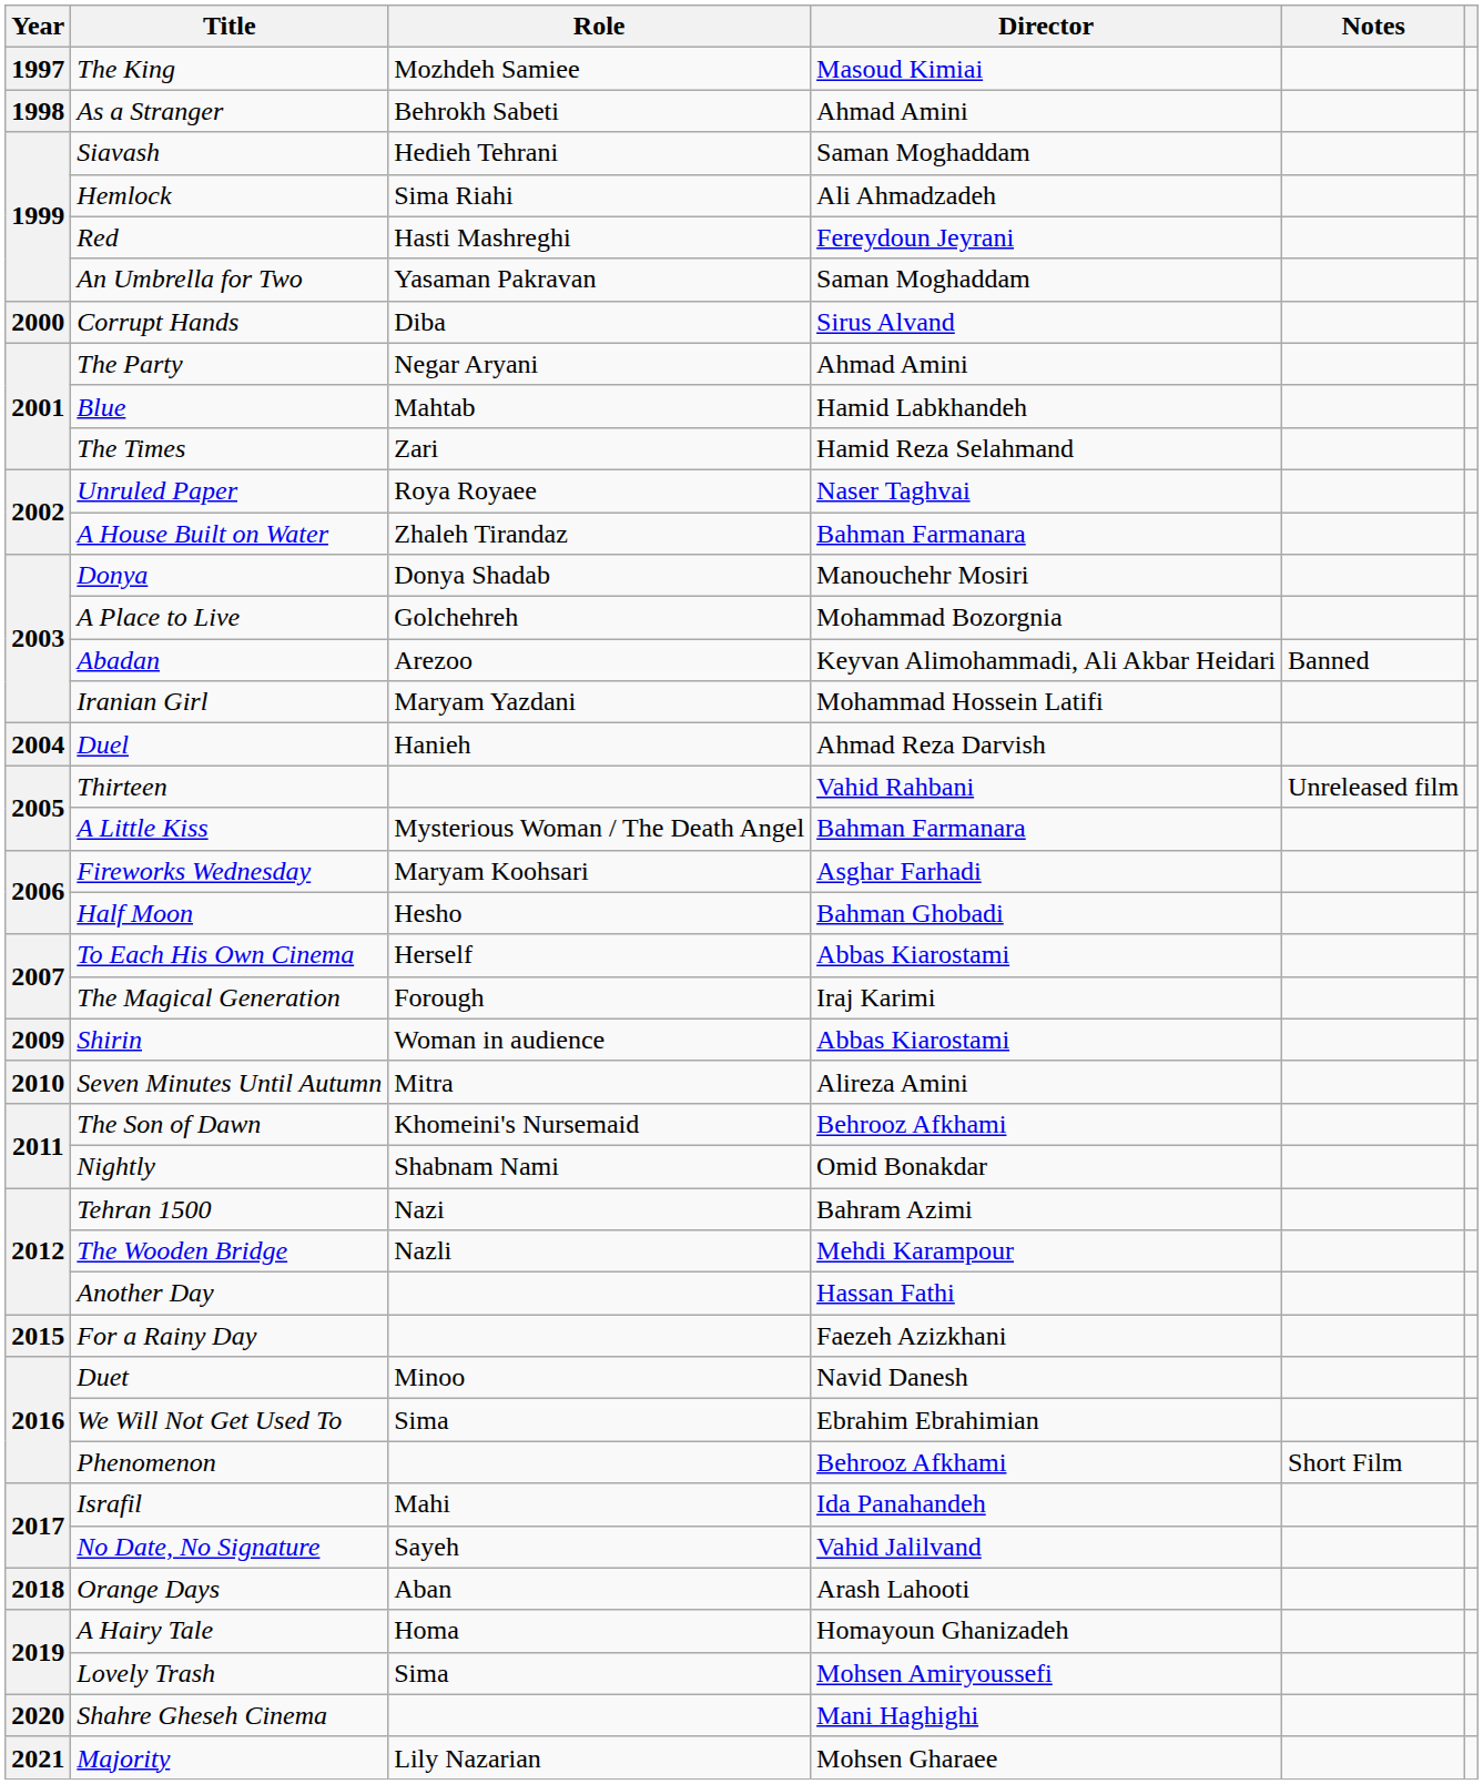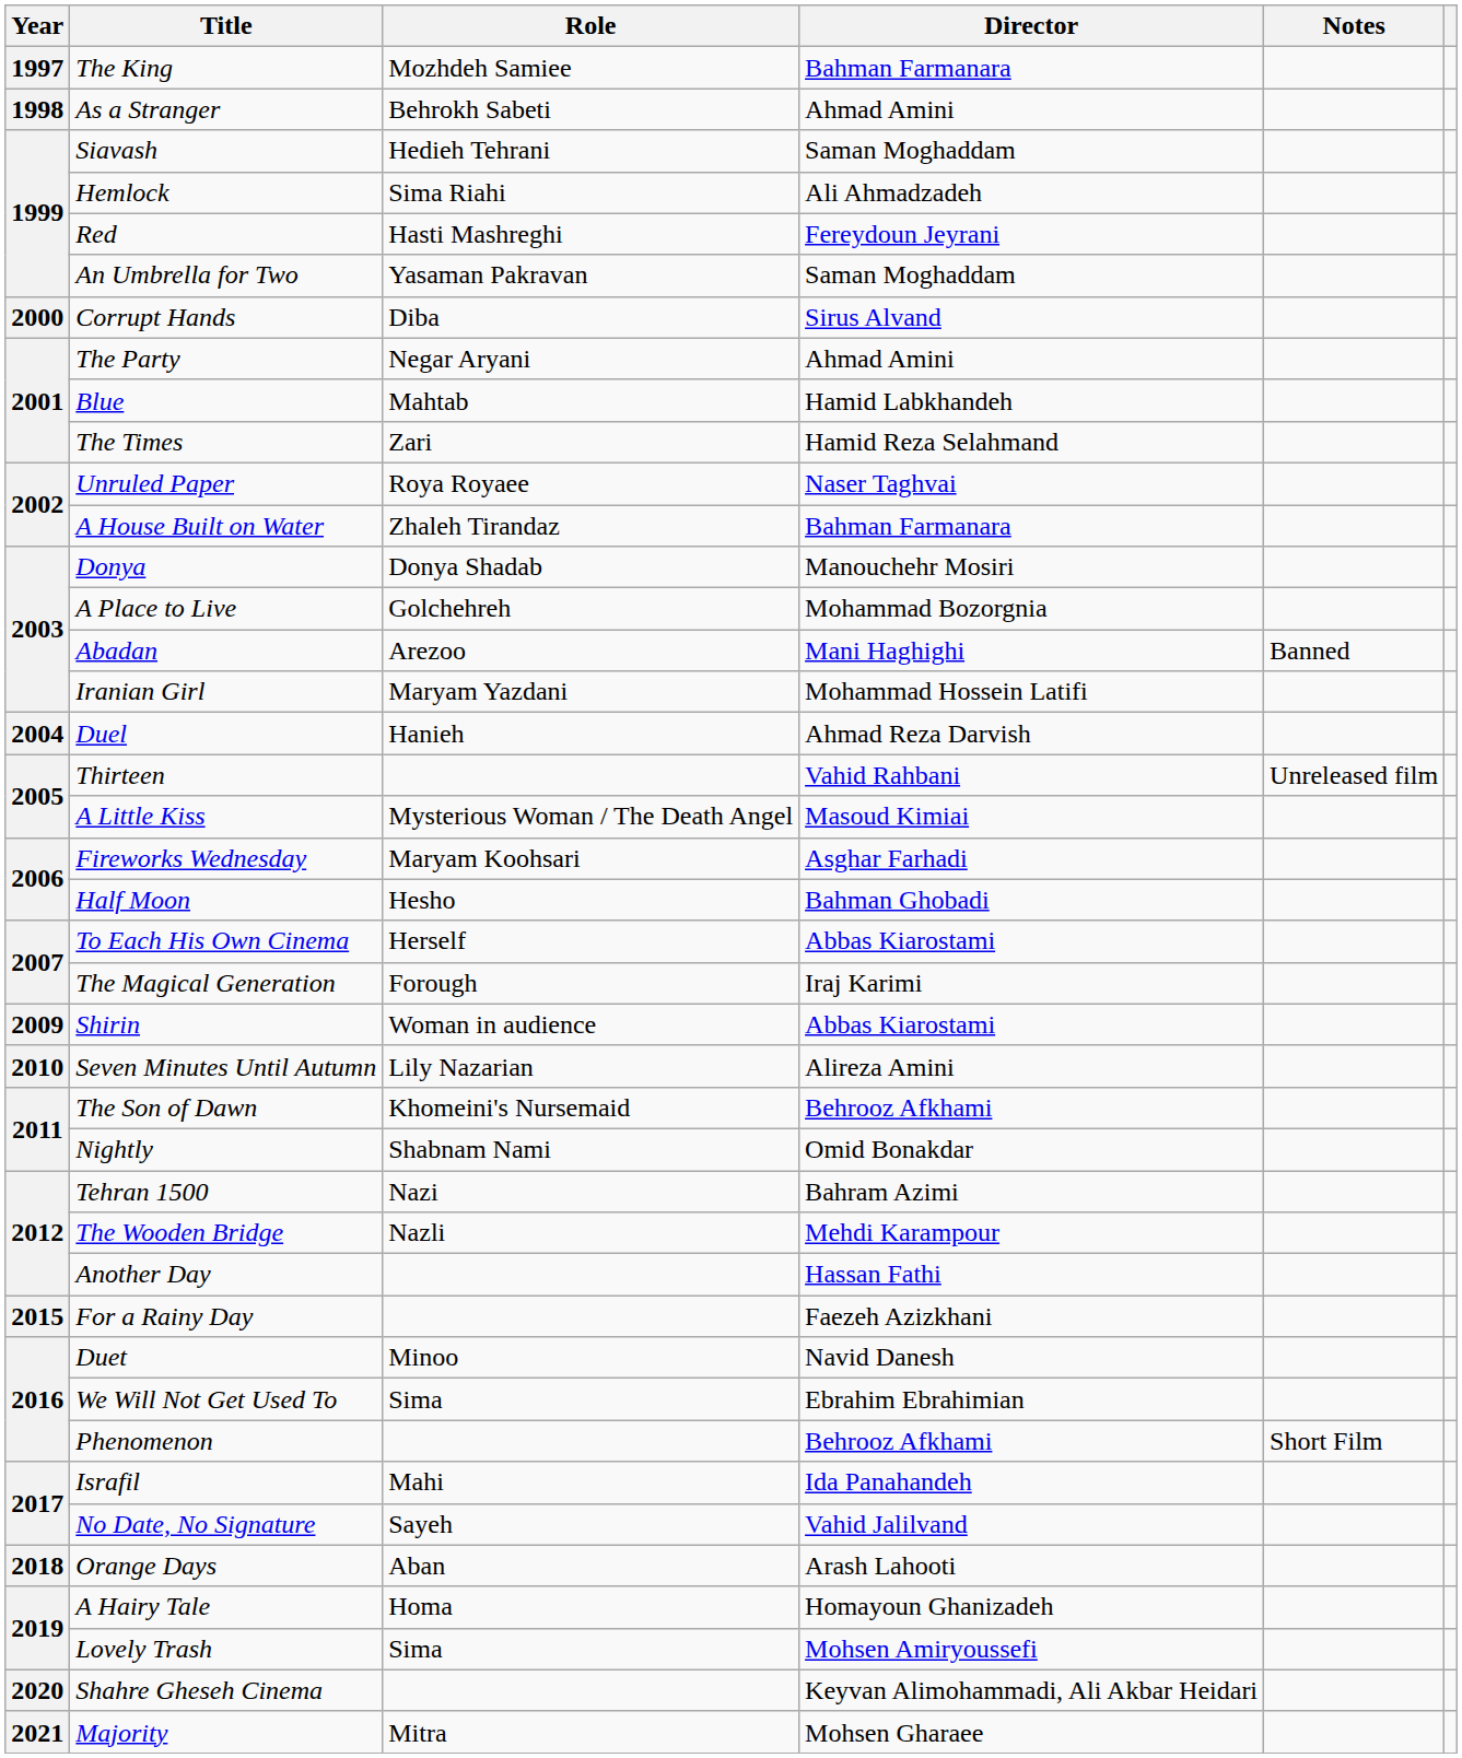 <table class="wikitable plainrowheaders sortable"  style=font-size:100%>
 <tr>
 <th scope="col">Year</th>
 <th scope="col">Title</th>
 <th scope="col">Role</th>
 <th scope="col">Director</th>
 <th scope="col" class="unsortable">Notes</th>
 <th scope="col" class="unsortable"></th>
 </tr>
 <tr>
 <th scope=row>1997</th>
 <td><em>The King</em></td>
 <td>Mozhdeh Samiee</td>
-<td><a href='#'>Masoud Kimiai</a></td>
+<td><a href='#'>Bahman Farmanara</a></td>
 <td></td>
 <td></td>
 </tr>
 <tr>
 <th scope=row>1998</th>
 <td><em>As a Stranger</em></td>
 <td>Behrokh Sabeti</td>
 <td>Ahmad Amini</td>
 <td></td>
 <td></td>
 </tr>
 <tr>
 <th scope=row rowspan="4">1999</th>
 <td><em>Siavash</em></td>
 <td>Hedieh Tehrani</td>
 <td>Saman Moghaddam</td>
 <td></td>
 <td></td>
 </tr>
 <tr>
 <td><em>Hemlock</em></td>
 <td>Sima Riahi</td>
 <td>Ali Ahmadzadeh</td>
 <td></td>
 <td></td>
 </tr>
 <tr>
 <td><em>Red</em></td>
 <td>Hasti Mashreghi</td>
 <td><a href='#'>Fereydoun Jeyrani</a></td>
 <td></td>
 <td></td>
 </tr>
 <tr>
 <td><em>An Umbrella for Two</em></td>
 <td>Yasaman Pakravan</td>
 <td>Saman Moghaddam</td>
 <td></td>
 <td></td>
 </tr>
 <tr>
 <th scope=row>2000</th>
 <td><em>Corrupt Hands</em></td>
 <td>Diba</td>
 <td><a href='#'>Sirus Alvand</a></td>
 <td></td>
 <td></td>
 </tr>
 <tr>
 <th scope=row rowspan="3">2001</th>
 <td><em>The Party</em></td>
 <td>Negar Aryani</td>
 <td>Ahmad Amini</td>
 <td></td>
 <td></td>
 </tr>
 <tr>
 <td><em><a href='#'>Blue</a></em></td>
 <td>Mahtab</td>
 <td>Hamid Labkhandeh</td>
 <td></td>
 <td></td>
 </tr>
 <tr>
 <td><em>The Times</em></td>
 <td>Zari</td>
 <td>Hamid Reza Selahmand</td>
 <td></td>
 <td></td>
 </tr>
 <tr>
 <th scope=row rowspan="2">2002</th>
 <td><a href='#'><em>Unruled Paper</em></a></td>
 <td>Roya Royaee</td>
 <td><a href='#'>Naser Taghvai</a></td>
 <td></td>
 <td></td>
 </tr>
 <tr>
 <td><em><a href='#'>A House Built on Water</a></em></td>
 <td>Zhaleh Tirandaz</td>
 <td><a href='#'>Bahman Farmanara</a></td>
 <td></td>
 <td></td>
 </tr>
 <tr>
 <th scope=row rowspan="4">2003</th>
 <td><em><a href='#'>Donya</a></em></td>
 <td>Donya Shadab</td>
 <td>Manouchehr Mosiri</td>
 <td></td>
 <td></td>
 </tr>
 <tr>
 <td><em>A Place to Live</em></td>
 <td>Golchehreh</td>
 <td>Mohammad Bozorgnia</td>
 <td></td>
 <td></td>
 </tr>
 <tr>
 <td><em><a href='#'>Abadan</a></em></td>
 <td>Arezoo</td>
-<td>Keyvan Alimohammadi, Ali Akbar Heidari</td>
+<td><a href='#'>Mani Haghighi</a></td>
 <td>Banned</td>
 <td></td>
 </tr>
 <tr>
 <td><em>Iranian Girl</em></td>
 <td>Maryam Yazdani</td>
 <td>Mohammad Hossein Latifi</td>
 <td></td>
 <td></td>
 </tr>
 <tr>
 <th scope=row>2004</th>
 <td><em><a href='#'>Duel</a></em></td>
 <td>Hanieh</td>
 <td>Ahmad Reza Darvish</td>
 <td></td>
 <td></td>
 </tr>
 <tr>
 <th scope=row rowspan="2">2005</th>
 <td><em>Thirteen</em></td>
 <td></td>
 <td><a href='#'>Vahid Rahbani</a></td>
 <td>Unreleased film</td>
 <td></td>
 </tr>
 <tr>
 <td><em><a href='#'>A Little Kiss</a></em></td>
 <td>Mysterious Woman / The Death Angel</td>
-<td><a href='#'>Bahman Farmanara</a></td>
+<td><a href='#'>Masoud Kimiai</a></td>
 <td></td>
 <td></td>
 </tr>
 <tr>
 <th scope=row rowspan="2">2006</th>
 <td><em><a href='#'>Fireworks Wednesday</a></em></td>
 <td>Maryam Koohsari</td>
 <td><a href='#'>Asghar Farhadi</a></td>
 <td></td>
 <td></td>
 </tr>
 <tr>
 <td><em><a href='#'>Half Moon</a></em></td>
 <td>Hesho</td>
 <td><a href='#'>Bahman Ghobadi</a></td>
 <td></td>
 <td></td>
 </tr>
 <tr>
 <th scope=row rowspan="2">2007</th>
 <td><em><a href='#'>To Each His Own Cinema</a></em></td>
 <td>Herself</td>
 <td><a href='#'>Abbas Kiarostami</a></td>
 <td></td>
 <td></td>
 </tr>
 <tr>
 <td><em>The Magical Generation</em></td>
 <td>Forough</td>
 <td>Iraj Karimi</td>
 <td></td>
 <td></td>
 </tr>
 <tr>
 <th scope=row>2009</th>
 <td><em><a href='#'>Shirin</a></em></td>
 <td>Woman in audience</td>
 <td><a href='#'>Abbas Kiarostami</a></td>
 <td></td>
 <td></td>
 </tr>
 <tr>
 <th scope=row>2010</th>
 <td><em>Seven Minutes Until Autumn</em></td>
-<td>Mitra</td>
+<td>Lily Nazarian</td>
 <td>Alireza Amini</td>
 <td></td>
 <td></td>
 </tr>
 <tr>
 <th scope=row rowspan="2">2011</th>
 <td><em>The Son of Dawn</em></td>
 <td>Khomeini's Nursemaid</td>
 <td><a href='#'>Behrooz Afkhami</a></td>
 <td></td>
 <td></td>
 </tr>
 <tr>
 <td><em>Nightly</em></td>
 <td>Shabnam Nami</td>
 <td>Omid Bonakdar</td>
 <td></td>
 <td></td>
 </tr>
 <tr>
 <th scope=row rowspan="3">2012</th>
 <td><em>Tehran 1500</em></td>
 <td>Nazi</td>
 <td>Bahram Azimi</td>
 <td></td>
 <td></td>
 </tr>
 <tr>
 <td><em><a href='#'>The Wooden Bridge</a></em></td>
 <td>Nazli</td>
 <td><a href='#'>Mehdi Karampour</a></td>
 <td></td>
 <td></td>
 </tr>
 <tr>
 <td><em>Another Day</em></td>
 <td></td>
 <td><a href='#'>Hassan Fathi</a></td>
 <td></td>
 <td></td>
 </tr>
 <tr>
 <th scope=row>2015</th>
 <td><em>For a Rainy Day</em></td>
 <td></td>
 <td>Faezeh Azizkhani</td>
 <td></td>
 <td></td>
 </tr>
 <tr>
 <th scope=row rowspan="3">2016</th>
 <td><em>Duet</em></td>
 <td>Minoo</td>
 <td>Navid Danesh</td>
 <td></td>
 <td></td>
 </tr>
 <tr>
 <td><em>We Will Not Get Used To</em></td>
 <td>Sima</td>
 <td>Ebrahim Ebrahimian</td>
 <td></td>
 <td></td>
 </tr>
 <tr>
 <td><em>Phenomenon</em></td>
 <td></td>
 <td><a href='#'>Behrooz Afkhami</a></td>
 <td>Short Film</td>
 <td></td>
 </tr>
 <tr>
 <th scope=row rowspan="2">2017</th>
 <td><em>Israfil</em></td>
 <td>Mahi</td>
 <td><a href='#'>Ida Panahandeh</a></td>
 <td></td>
 <td></td>
 </tr>
 <tr>
 <td><em><a href='#'>No Date, No Signature</a></em></td>
 <td>Sayeh</td>
 <td><a href='#'>Vahid Jalilvand</a></td>
 <td></td>
 <td></td>
 </tr>
 <tr>
 <th scope=row>2018</th>
 <td><em>Orange Days</em></td>
 <td>Aban</td>
 <td>Arash Lahooti</td>
 <td></td>
 <td></td>
 </tr>
 <tr>
 <th scope=row rowspan="2">2019</th>
 <td><em>A Hairy Tale</em></td>
 <td>Homa</td>
 <td>Homayoun Ghanizadeh</td>
 <td></td>
 <td></td>
 </tr>
 <tr>
 <td><em>Lovely Trash</em></td>
 <td>Sima</td>
 <td><a href='#'>Mohsen Amiryoussefi</a></td>
 <td></td>
 <td></td>
 </tr>
 <tr>
 <th scope=row>2020</th>
 <td><em>Shahre Gheseh Cinema</em></td>
 <td></td>
-<td><a href='#'>Mani Haghighi</a></td>
+<td>Keyvan Alimohammadi, Ali Akbar Heidari</td>
 <td></td>
 <td></td>
 </tr>
 <tr>
 <th scope=row>2021</th>
 <td><em><a href='#'>Majority</a></em></td>
-<td>Lily Nazarian</td>
+<td>Mitra</td>
 <td>Mohsen Gharaee</td>
 <td></td>
 <td></td>
 </tr>
 </table>
